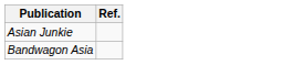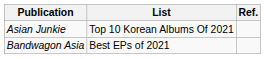 <table class="wikitable">
 <tr>
 <th>Publication</th>
+<th>List</th>
 <th>Ref.</th>
 </tr>
 <tr>
 <td><em>Asian Junkie</em></td>
+<td>Top 10 Korean Albums Of 2021</td>
 <td></td>
 </tr>
 <tr>
 <td><em>Bandwagon Asia</em></td>
+<td>Best EPs of 2021</td>
 <td></td>
 </tr>
 </table>
